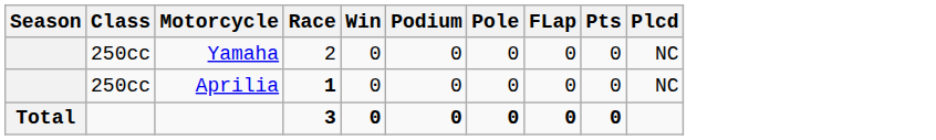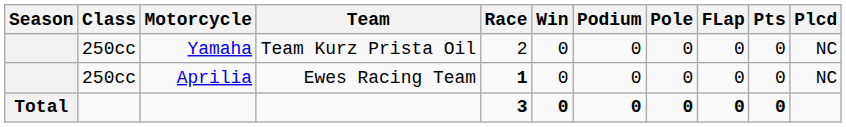 <table class="wikitable" style="text-align:right">
 <tr>
 <th>Season</th>
 <th>Class</th>
 <th>Motorcycle</th>
+<th>Team</th>
 <th>Race</th>
 <th>Win</th>
 <th>Podium</th>
 <th>Pole</th>
 <th>FLap</th>
 <th>Pts</th>
 <th>Plcd</th>
 </tr>
 <tr>
 <th></th>
 <td>250cc</td>
 <td><a href='#'>Yamaha</a></td>
+<td>Team Kurz Prista Oil</td>
 <td>2</td>
 <td>0</td>
 <td>0</td>
 <td>0</td>
 <td>0</td>
 <td>0</td>
 <td>NC</td>
 </tr>
 <tr>
 <th></th>
 <td>250cc</td>
 <td><a href='#'>Aprilia</a></td>
+<td>Ewes Racing Team</td>
 <td><strong>1</strong></td>
 <td>0</td>
 <td>0</td>
 <td>0</td>
 <td>0</td>
 <td>0</td>
 <td>NC</td>
 </tr>
 <tr>
 <th>Total</th>
 <td></td>
 <td></td>
+<td></td>
 <td><strong>3</strong></td>
 <td><strong>0</strong></td>
 <td><strong>0</strong></td>
 <td><strong>0</strong></td>
 <td><strong>0</strong></td>
 <td><strong>0</strong></td>
 <td></td>
 </tr>
 </table>
